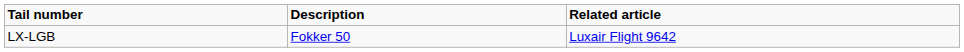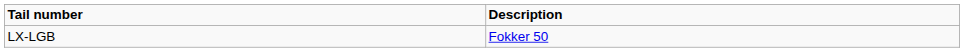 <table class="wikitable" width="90%">
 <tr>
 <td><strong>Tail number</strong></td>
 <td><strong>Description</strong></td>
-<td><strong>Related article</strong></td>
 </tr>
 <tr>
 <td>LX-LGB</td>
 <td><a href='#'>Fokker 50</a></td>
-<td><a href='#'>Luxair Flight 9642</a></td>
 </tr>
 </table>
